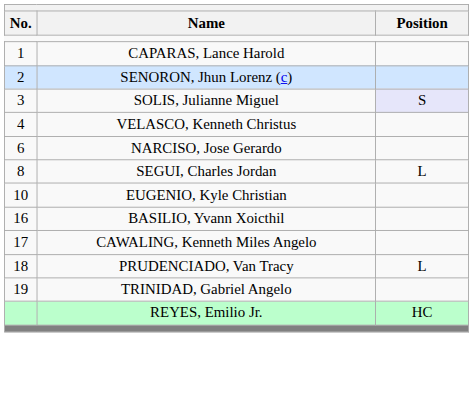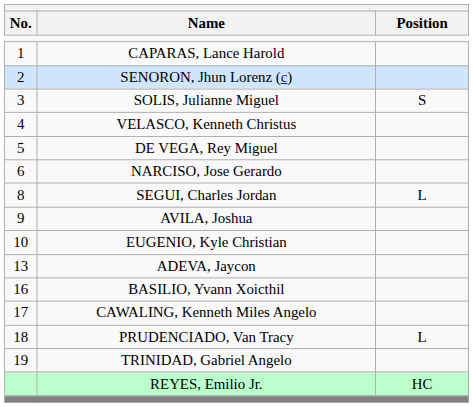 <table class='wikitable mw-collapsible mw-collapsed' style="text-align: center; width: 500px; border: none">
 <tr>
 <th style='text-align: left;' colspan=3></th>
 </tr>
 <tr>
 <th style='width: 7%;'>No.</th>
 <th>Name</th>
 <th style='width: 20%;'>Position</th>
 </tr>
 <tr>
 <td style='border: none;'></td>
 </tr>
 <tr>
 <td>1</td>
 <td>CAPARAS, Lance Harold</td>
 <td></td>
 </tr>
 <tr style="background:#D0E6FF">
 <td>2</td>
 <td>SENORON, Jhun Lorenz (<a href='#'>c</a>)</td>
 <td></td>
 </tr>
 <tr>
 <td>3</td>
 <td>SOLIS, Julianne Miguel</td>
-<td style="background: lavender;">S</td>
+<td>S</td>
 </tr>
 <tr>
 <td>4</td>
 <td>VELASCO, Kenneth Christus</td>
+<td></td>
+</tr>
+<tr>
+<td>5</td>
+<td>DE VEGA, Rey Miguel</td>
 <td></td>
 </tr>
 <tr>
 <td>6</td>
 <td>NARCISO, Jose Gerardo</td>
 <td></td>
 </tr>
 <tr>
 <td>8</td>
 <td>SEGUI, Charles Jordan</td>
 <td>L</td>
 </tr>
 <tr>
+<td>9</td>
+<td>AVILA, Joshua</td>
+<td></td>
+</tr>
+<tr>
 <td>10</td>
 <td>EUGENIO, Kyle Christian</td>
+<td></td>
+</tr>
+<tr>
+<td>13</td>
+<td>ADEVA, Jaycon</td>
 <td></td>
 </tr>
 <tr>
 <td>16</td>
 <td>BASILIO, Yvann Xoicthil</td>
 <td></td>
 </tr>
 <tr>
 <td>17</td>
 <td>CAWALING, Kenneth Miles Angelo</td>
 <td></td>
 </tr>
 <tr>
 <td>18</td>
 <td>PRUDENCIADO, Van Tracy</td>
 <td>L</td>
 </tr>
 <tr>
 <td>19</td>
 <td>TRINIDAD, Gabriel Angelo</td>
 <td></td>
 </tr>
 <tr style="background:#BBFFCC">
 <td></td>
 <td>REYES, Emilio Jr.</td>
 <td>HC</td>
 </tr>
 <tr>
 <th style='background: grey;' colspan=3></th>
 </tr>
 </table>
